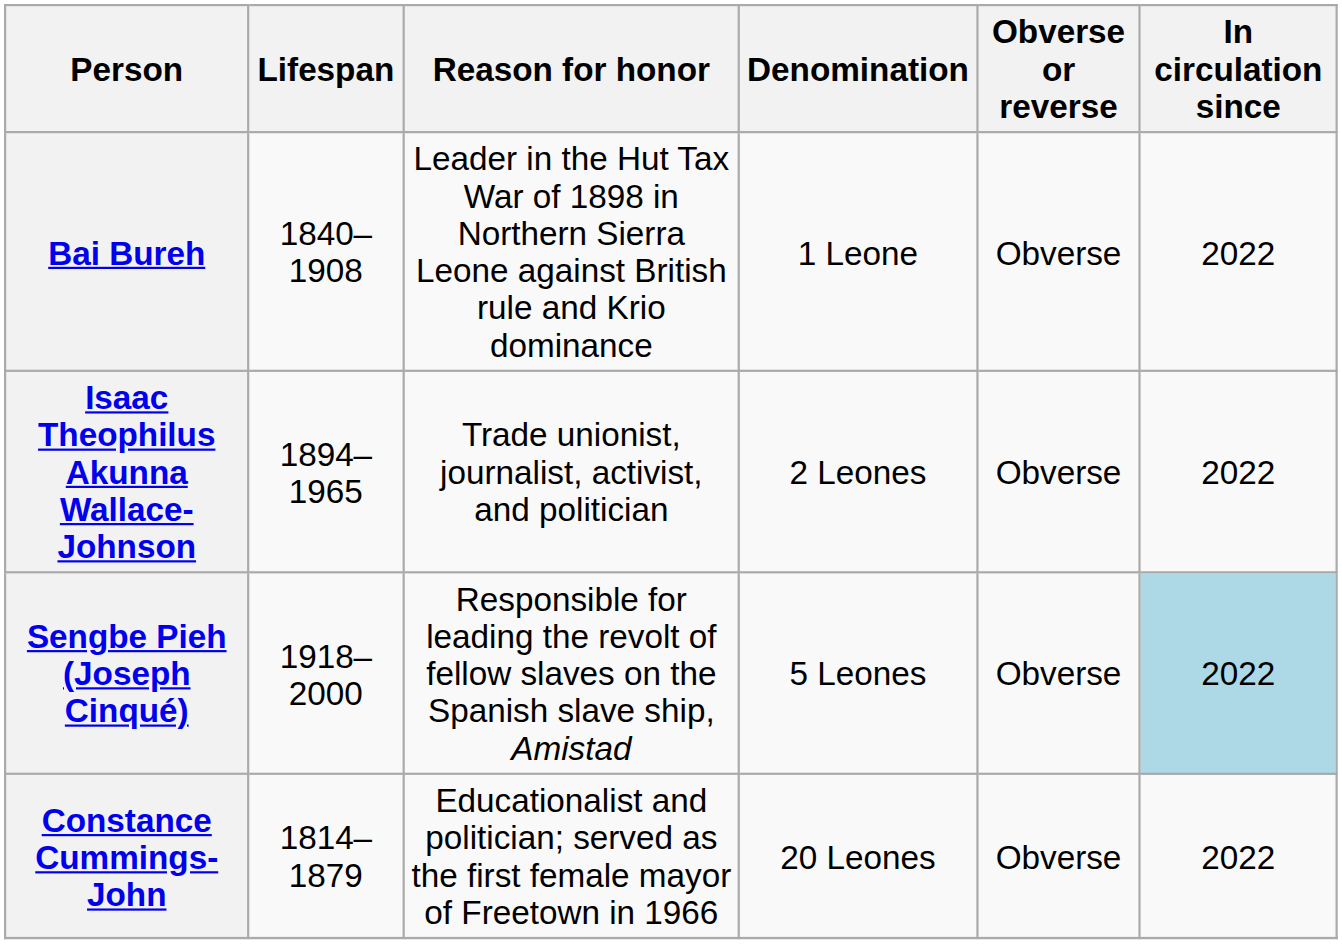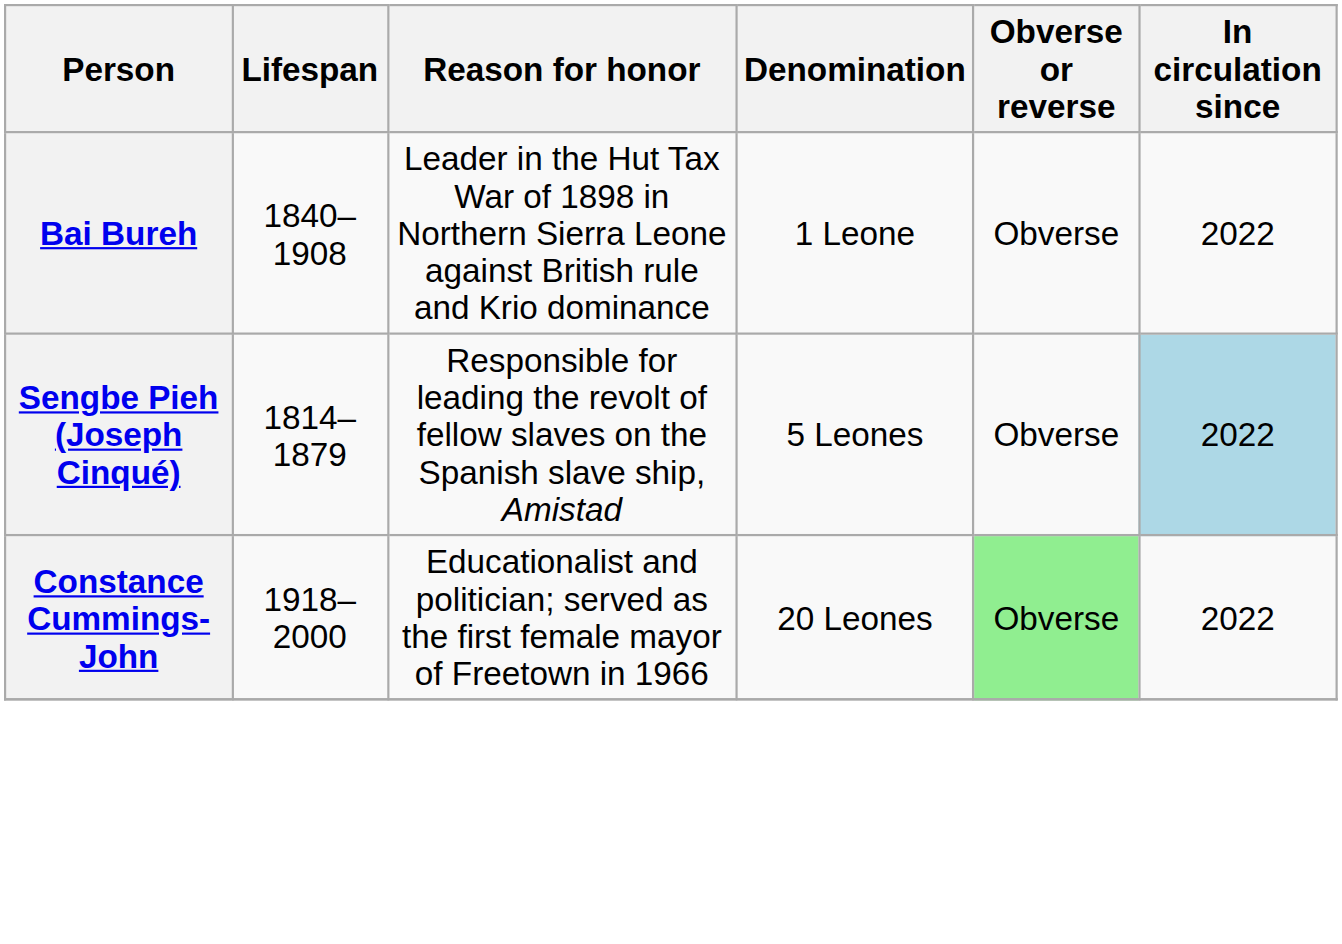 <table class="wikitable" style="font-size: 95%; text-align:center;">
 <tr>
 <th>Person</th>
 <th>Lifespan</th>
 <th>Reason for honor</th>
 <th>Denomination</th>
 <th>Obverse or reverse</th>
 <th>In circulation since</th>
 </tr>
 <tr>
 <th><a href='#'>Bai Bureh</a></th>
 <td>1840–1908</td>
 <td>Leader in the Hut Tax War of 1898 in Northern Sierra Leone against British rule and Krio dominance</td>
 <td>1 Leone</td>
 <td>Obverse</td>
 <td>2022</td>
 </tr>
 <tr>
-<th><a href='#'>Isaac Theophilus Akunna Wallace-Johnson</a></th>
-<td>1894–1965</td>
-<td>Trade unionist, journalist, activist, and politician</td>
-<td>2 Leones</td>
-<td>Obverse</td>
-<td>2022</td>
-</tr>
-<tr>
 <th><a href='#'>Sengbe Pieh (Joseph Cinqué)</a></th>
-<td>1918–2000</td>
+<td>1814–1879</td>
 <td>Responsible for leading the revolt of fellow slaves on the Spanish slave ship, <em>Amistad</em></td>
 <td>5 Leones</td>
 <td>Obverse</td>
 <td style="background: lightblue;">2022</td>
 </tr>
 <tr>
 <th><a href='#'>Constance Cummings-John</a></th>
-<td>1814–1879</td>
+<td>1918–2000</td>
 <td>Educationalist and politician; served as the first female mayor of Freetown in 1966</td>
 <td>20 Leones</td>
-<td>Obverse</td>
+<td style="background: lightgreen;">Obverse</td>
 <td>2022</td>
 </tr>
 <tr>
 </tr>
 </table>
